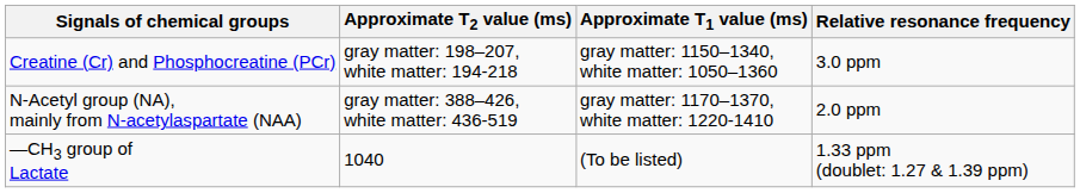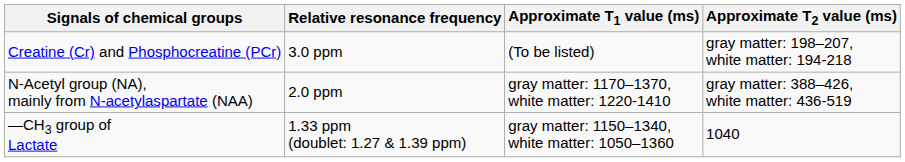 <table class="wikitable">
 <tr>
 <th>Signals of chemical groups</th>
+<th>Relative resonance frequency</th>
+<th>Approximate T<sub>1</sub> value (ms)</th>
 <th>Approximate T<sub>2</sub> value (ms)</th>
-<th>Approximate T<sub>1</sub> value (ms)</th>
-<th>Relative resonance frequency</th>
 </tr>
 <tr>
 <td><a href='#'>Creatine (Cr)</a> and <a href='#'>Phosphocreatine (PCr)</a></td>
+<td>3.0 ppm</td>
+<td>(To be listed)</td>
 <td>gray matter: 198–207,<br>white matter: 194-218</td>
-<td>gray matter: 1150–1340,<br>white matter: 1050–1360</td>
-<td>3.0 ppm</td>
 </tr>
 <tr>
 <td>N-Acetyl group (NA),<br>mainly from <a href='#'>N-acetylaspartate</a> (NAA)</td>
+<td>2.0 ppm</td>
+<td>gray matter: 1170–1370,<br>white matter: 1220-1410</td>
 <td>gray matter: 388–426,<br>white matter: 436-519</td>
-<td>gray matter: 1170–1370,<br>white matter: 1220-1410</td>
-<td>2.0 ppm</td>
 </tr>
 <tr>
 <td>—CH<sub>3</sub> group of<br><a href='#'>Lactate</a></td>
+<td>1.33 ppm<br>(doublet: 1.27 & 1.39 ppm)</td>
+<td>gray matter: 1150–1340,<br>white matter: 1050–1360</td>
 <td>1040</td>
-<td>(To be listed)</td>
-<td>1.33 ppm<br>(doublet: 1.27 & 1.39 ppm)</td>
 </tr>
 </table>
